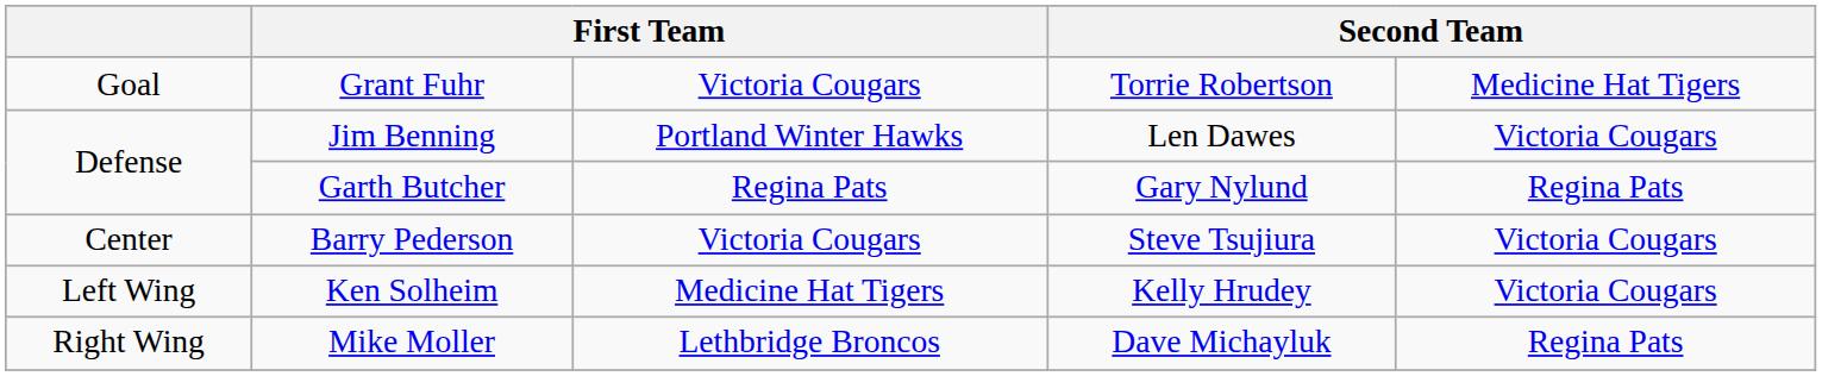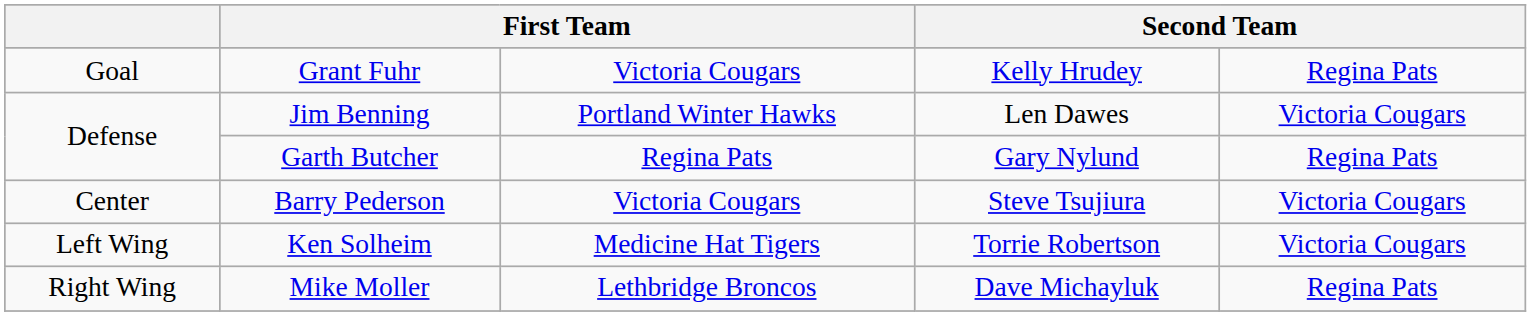 <table class="wikitable" style="text-align:center;" width="70%">
 <tr>
 <th></th>
 <th colspan="2">First Team</th>
 <th colspan="2">Second Team</th>
 </tr>
 <tr>
 <td>Goal</td>
 <td><a href='#'>Grant Fuhr</a></td>
 <td><a href='#'>Victoria Cougars</a></td>
-<td><a href='#'>Torrie Robertson</a></td>
-<td><a href='#'>Medicine Hat Tigers</a></td>
+<td><a href='#'>Kelly Hrudey</a></td>
+<td><a href='#'>Regina Pats</a></td>
 </tr>
 <tr>
 <td rowspan="2">Defense</td>
 <td><a href='#'>Jim Benning</a></td>
 <td><a href='#'>Portland Winter Hawks</a></td>
 <td>Len Dawes</td>
 <td><a href='#'>Victoria Cougars</a></td>
 </tr>
 <tr>
 <td><a href='#'>Garth Butcher</a></td>
 <td><a href='#'>Regina Pats</a></td>
 <td><a href='#'>Gary Nylund</a></td>
 <td><a href='#'>Regina Pats</a></td>
 </tr>
 <tr>
 <td>Center</td>
 <td><a href='#'>Barry Pederson</a></td>
 <td><a href='#'>Victoria Cougars</a></td>
 <td><a href='#'>Steve Tsujiura</a></td>
 <td><a href='#'>Victoria Cougars</a></td>
 </tr>
 <tr>
 <td>Left Wing</td>
 <td><a href='#'>Ken Solheim</a></td>
 <td><a href='#'>Medicine Hat Tigers</a></td>
-<td><a href='#'>Kelly Hrudey</a></td>
+<td><a href='#'>Torrie Robertson</a></td>
 <td><a href='#'>Victoria Cougars</a></td>
 </tr>
 <tr>
 <td>Right Wing</td>
 <td><a href='#'>Mike Moller</a></td>
 <td><a href='#'>Lethbridge Broncos</a></td>
 <td><a href='#'>Dave Michayluk</a></td>
 <td><a href='#'>Regina Pats</a></td>
 </tr>
 </table>
